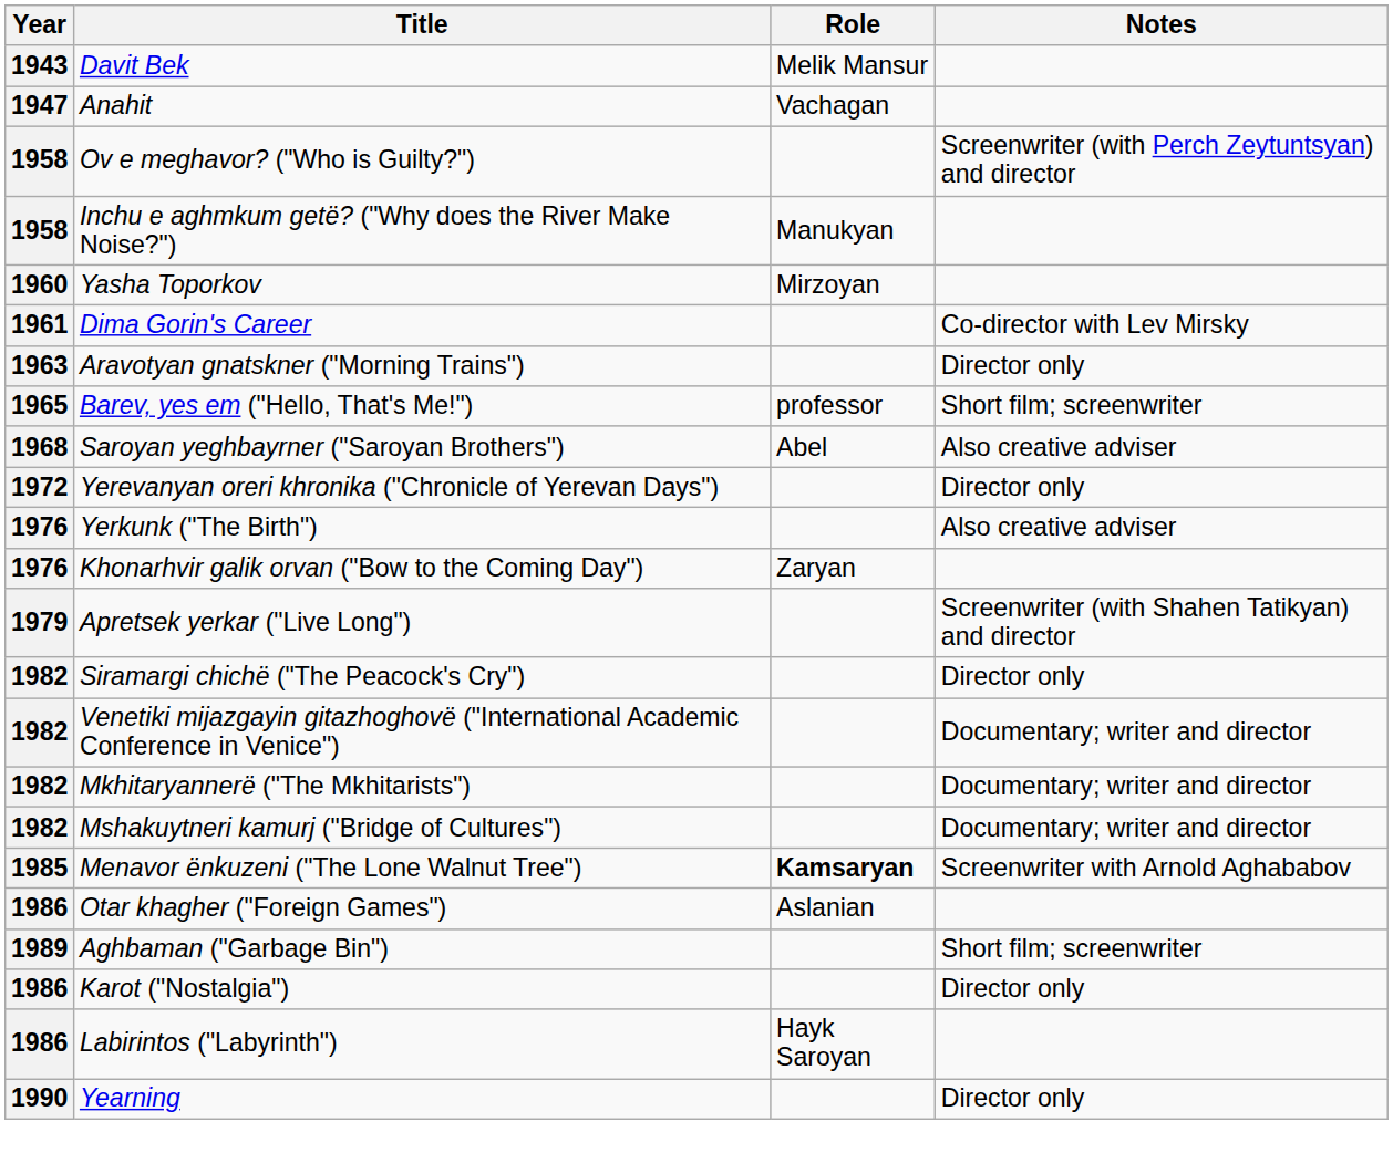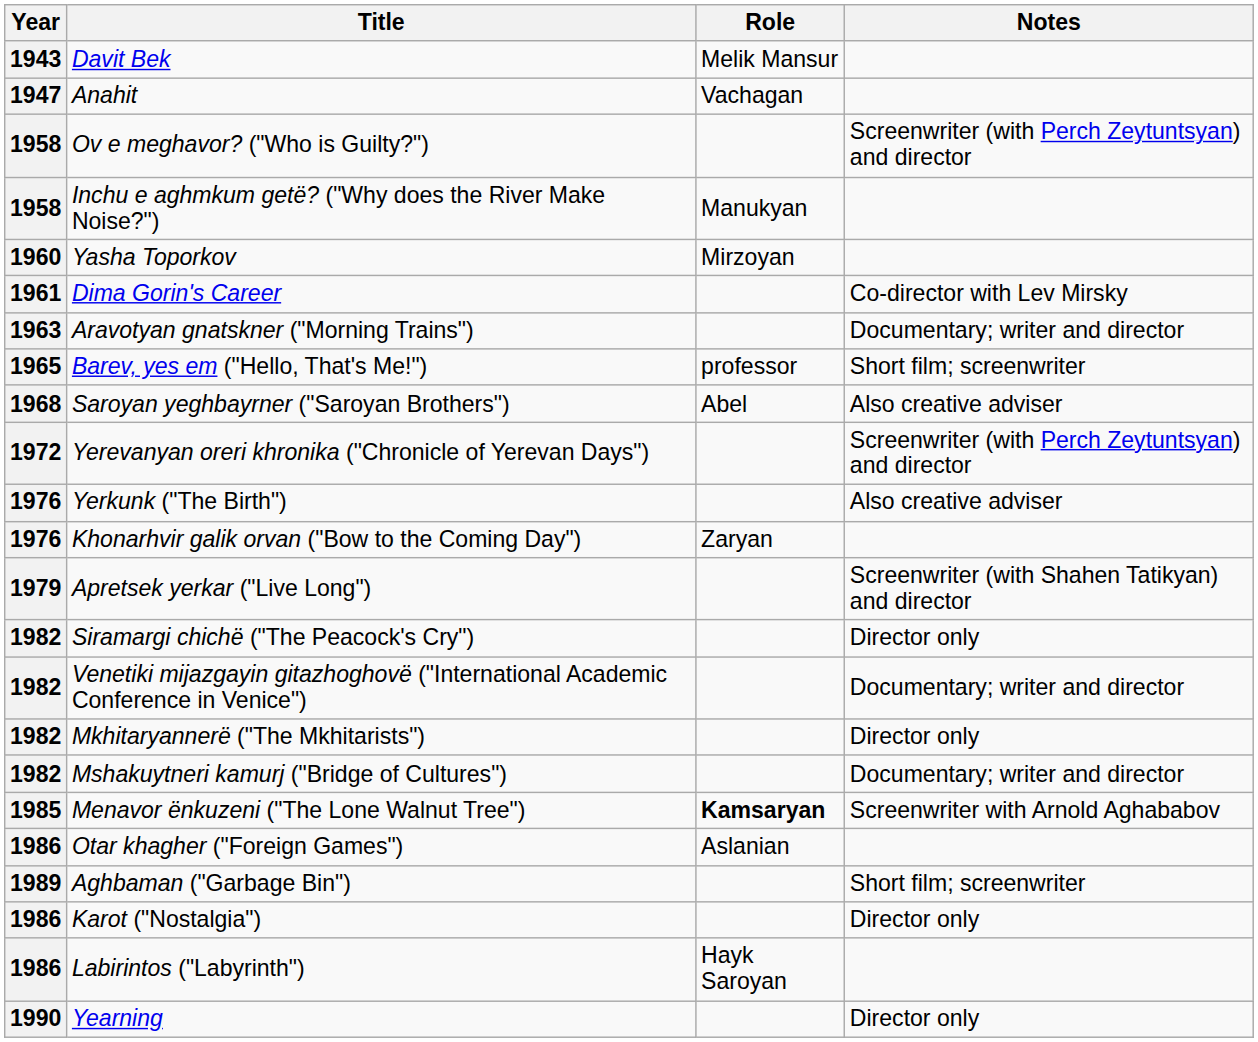 <table class="wikitable plainrowheaders sortable">
 <tr>
 <th scope="col">Year</th>
 <th scope="col">Title</th>
 <th scope="col">Role</th>
 <th class="unsortable" scope="col">Notes</th>
 </tr>
 <tr>
 <th scope="row">1943</th>
 <td><a href='#'><em>Davit Bek</em></a></td>
 <td>Melik Mansur</td>
 <td></td>
 </tr>
 <tr>
 <th scope="row">1947</th>
 <td><em>Anahit</em></td>
 <td>Vachagan</td>
 <td></td>
 </tr>
 <tr>
 <th scope="row">1958</th>
 <td><em>Ov e meghavor?</em> ("Who is Guilty?")</td>
 <td></td>
 <td>Screenwriter (with <a href='#'>Perch Zeytuntsyan</a>) and director</td>
 </tr>
 <tr>
 <th scope="row">1958</th>
 <td><em>Inchu e aghmkum getë?</em> ("Why does the River Make Noise?")</td>
 <td>Manukyan</td>
 <td></td>
 </tr>
 <tr>
 <th scope="row">1960</th>
 <td><em>Yasha Toporkov</em></td>
 <td>Mirzoyan</td>
 <td></td>
 </tr>
 <tr>
 <th scope="row">1961</th>
 <td><em><a href='#'>Dima Gorin's Career</a></em></td>
 <td></td>
 <td>Co-director with Lev Mirsky</td>
 </tr>
 <tr>
 <th scope="row">1963</th>
 <td><em>Aravotyan gnatskner</em> ("Morning Trains")</td>
 <td></td>
-<td>Director only</td>
+<td>Documentary; writer and director</td>
 </tr>
 <tr>
 <th scope="row">1965</th>
 <td><em><a href='#'>Barev, yes em</a></em> ("Hello, That's Me!")</td>
 <td>professor</td>
 <td>Short film; screenwriter</td>
 </tr>
 <tr>
 <th scope="row">1968</th>
 <td><em>Saroyan yeghbayrner</em> ("Saroyan Brothers")</td>
 <td>Abel</td>
 <td>Also creative adviser</td>
 </tr>
 <tr>
 <th scope="row">1972</th>
 <td><em>Yerevanyan oreri khronika</em> ("Chronicle of Yerevan Days")</td>
 <td></td>
-<td>Director only</td>
+<td>Screenwriter (with <a href='#'>Perch Zeytuntsyan</a>) and director</td>
 </tr>
 <tr>
 <th scope="row">1976</th>
 <td><em>Yerkunk</em> ("The Birth")</td>
 <td></td>
 <td>Also creative adviser</td>
 </tr>
 <tr>
 <th scope="row">1976</th>
 <td><em>Khonarhvir galik orvan</em> ("Bow to the Coming Day")</td>
 <td>Zaryan</td>
 <td></td>
 </tr>
 <tr>
 <th scope="row">1979</th>
 <td><em>Apretsek yerkar</em> ("Live Long")</td>
 <td></td>
 <td>Screenwriter (with Shahen Tatikyan) and director</td>
 </tr>
 <tr>
 <th scope="row">1982</th>
 <td><em>Siramargi chichë</em> ("The Peacock's Cry")</td>
 <td></td>
 <td>Director only</td>
 </tr>
 <tr>
 <th scope="row">1982</th>
 <td><em>Venetiki mijazgayin gitazhoghovë</em> ("International Academic Conference in Venice")</td>
 <td></td>
 <td>Documentary; writer and director</td>
 </tr>
 <tr>
 <th scope="row">1982</th>
 <td><em>Mkhitaryannerë</em> ("The Mkhitarists")</td>
 <td></td>
-<td>Documentary; writer and director</td>
+<td>Director only</td>
 </tr>
 <tr>
 <th scope="row">1982</th>
 <td><em>Mshakuytneri kamurj</em> ("Bridge of Cultures")</td>
 <td></td>
 <td>Documentary; writer and director</td>
 </tr>
 <tr>
 <th scope="row">1985</th>
 <td><em>Menavor ënkuzeni</em> ("The Lone Walnut Tree")</td>
 <td><strong>Kamsaryan</strong></td>
 <td>Screenwriter with Arnold Aghababov</td>
 </tr>
 <tr>
 <th scope="row">1986</th>
 <td><em>Otar khagher</em> ("Foreign Games")</td>
 <td>Aslanian</td>
 <td></td>
 </tr>
 <tr>
 <th scope="row">1989</th>
 <td><em>Aghbaman</em> ("Garbage Bin")</td>
 <td></td>
 <td>Short film; screenwriter</td>
 </tr>
 <tr>
 <th scope="row">1986</th>
 <td><em>Karot</em> ("Nostalgia")</td>
 <td></td>
 <td>Director only</td>
 </tr>
 <tr>
 <th scope="row">1986</th>
 <td><em>Labirintos</em> ("Labyrinth")</td>
 <td>Hayk Saroyan</td>
 </tr>
 <tr>
 <th scope="row">1990</th>
 <td><em><a href='#'>Yearning</a></em></td>
 <td></td>
 <td>Director only</td>
 </tr>
 </table>
